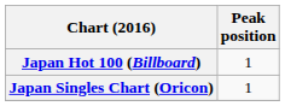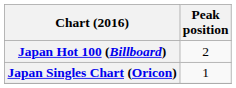 <table class="wikitable sortable plainrowheaders" style="text-align:center">
 <tr>
 <th scope="col">Chart (2016)</th>
 <th scope="col">Peak<br>position</th>
 </tr>
 <tr>
 <th scope="row"><a href='#'>Japan Hot 100</a> (<em><a href='#'>Billboard</a></em>)</th>
-<td>1</td>
+<td>2</td>
 </tr>
 <tr>
 <th scope="row"><a href='#'>Japan Singles Chart</a> (<a href='#'>Oricon</a>)</th>
 <td>1</td>
 </tr>
 <tr>
 </tr>
 </table>
